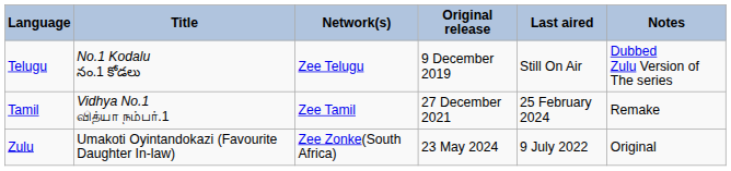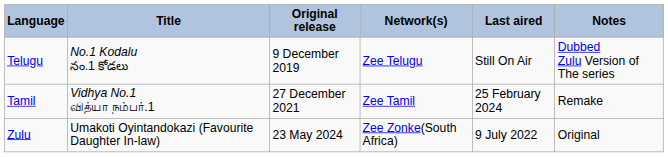 <table class="wikitable" style="text-align:left;">
 <tr>
 <th style="background:LightSteelBlue;">Language</th>
 <th style="background:LightSteelBlue;">Title</th>
+<th style="background:LightSteelBlue;">Original release</th>
 <th style="background:LightSteelBlue;">Network(s)</th>
-<th style="background:LightSteelBlue;">Original release</th>
 <th style="background:LightSteelBlue;">Last aired</th>
 <th style="background:LightSteelBlue;">Notes</th>
 </tr>
 <tr>
 <td><a href='#'>Telugu</a></td>
 <td><em>No.1 Kodalu</em> <br> నం.1 కోడలు</td>
+<td>9 December 2019</td>
 <td><a href='#'>Zee Telugu</a></td>
-<td>9 December 2019</td>
 <td>Still On Air</td>
 <td><a href='#'>Dubbed</a><br><a href='#'>Zulu</a> Version of The series</td>
 </tr>
 <tr>
 <td><a href='#'>Tamil</a></td>
 <td><em>Vidhya No.1</em> <br> வித்யா நம்பர்.1</td>
+<td>27 December 2021</td>
 <td><a href='#'>Zee Tamil</a></td>
-<td>27 December 2021</td>
 <td>25 February 2024</td>
 <td>Remake</td>
 </tr>
 <tr>
 <td><a href='#'>Zulu</a></td>
 <td>Umakoti Oyintandokazi (Favourite Daughter In-law)</td>
+<td>23 May 2024</td>
 <td><a href='#'>Zee Zonke</a>(South Africa)</td>
-<td>23 May 2024</td>
 <td>9 July 2022</td>
 <td>Original</td>
 </tr>
 </table>
